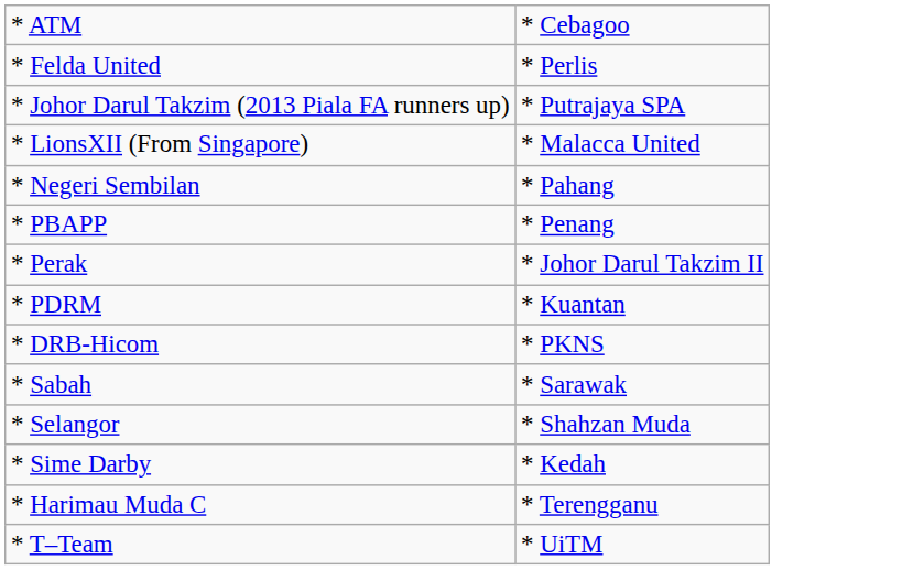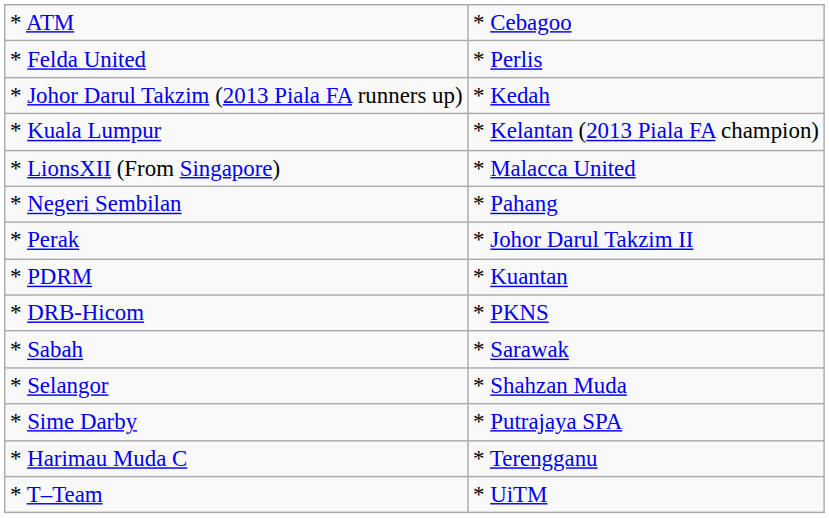 <table class="wikitable">
 <tr>
 <td>*  <a href='#'>ATM</a></td>
 <td>* <a href='#'>Cebagoo</a></td>
 </tr>
 <tr>
 <td>*  <a href='#'>Felda United</a></td>
 <td>*  <a href='#'>Perlis</a></td>
 </tr>
 <tr>
 <td>*  <a href='#'>Johor Darul Takzim</a> (<a href='#'>2013 Piala FA</a> runners up)</td>
-<td>*  <a href='#'>Putrajaya SPA</a></td>
+<td>*  <a href='#'>Kedah</a></td>
+</tr>
+<tr>
+<td>*  <a href='#'>Kuala Lumpur</a></td>
+<td>*  <a href='#'>Kelantan</a> (<a href='#'>2013 Piala FA</a> champion)</td>
 </tr>
 <tr>
 <td>*  <a href='#'>LionsXII</a> (From <a href='#'>Singapore</a>)</td>
 <td>*  <a href='#'>Malacca United</a></td>
 </tr>
 <tr>
 <td>*  <a href='#'>Negeri Sembilan</a></td>
 <td>*  <a href='#'>Pahang</a></td>
-</tr>
-<tr>
-<td>*  <a href='#'>PBAPP</a></td>
-<td>*  <a href='#'>Penang</a></td>
 </tr>
 <tr>
 <td>*  <a href='#'>Perak</a></td>
 <td>*  <a href='#'>Johor Darul Takzim II</a></td>
 </tr>
 <tr>
 <td>*  <a href='#'>PDRM</a></td>
 <td>*  <a href='#'>Kuantan</a></td>
 </tr>
 <tr>
 <td>*  <a href='#'>DRB-Hicom</a></td>
 <td>*  <a href='#'>PKNS</a></td>
 </tr>
 <tr>
 <td>*  <a href='#'>Sabah</a></td>
 <td>*  <a href='#'>Sarawak</a></td>
 </tr>
 <tr>
 <td>*  <a href='#'>Selangor</a></td>
 <td>*  <a href='#'>Shahzan Muda</a></td>
 </tr>
 <tr>
 <td>*  <a href='#'>Sime Darby</a></td>
-<td>*  <a href='#'>Kedah</a></td>
+<td>*  <a href='#'>Putrajaya SPA</a></td>
 </tr>
 <tr>
 <td>*  <a href='#'>Harimau Muda C</a></td>
 <td>*  <a href='#'>Terengganu</a></td>
 </tr>
 <tr>
 <td>*  <a href='#'>T–Team</a></td>
 <td>*  <a href='#'>UiTM</a></td>
 </tr>
 </table>
